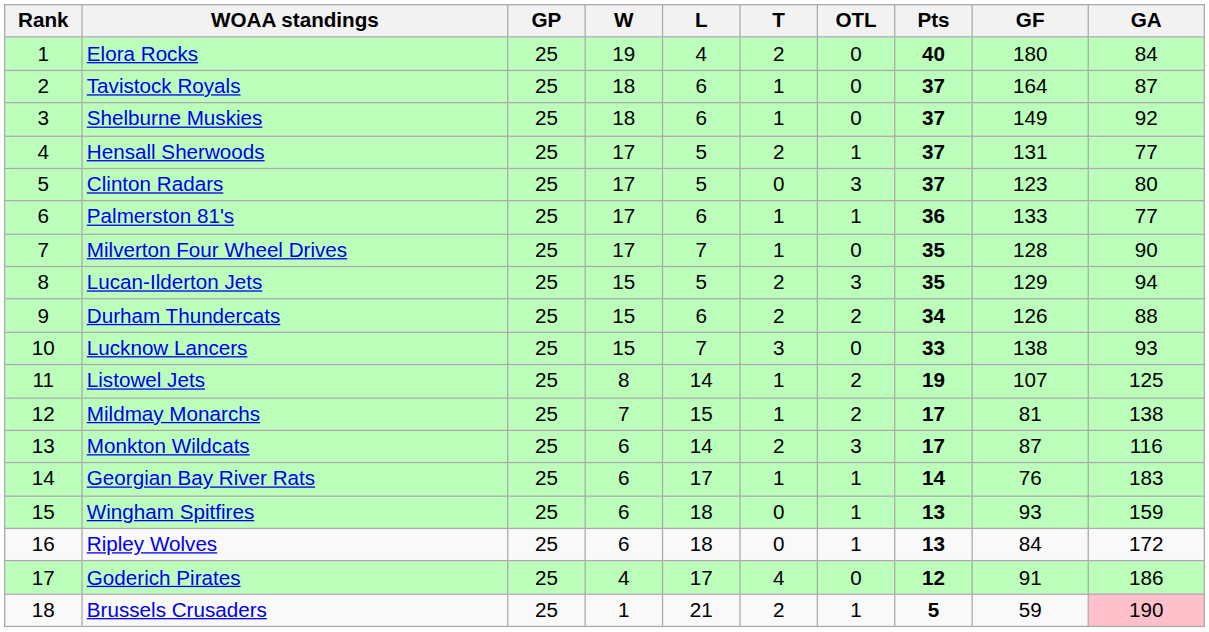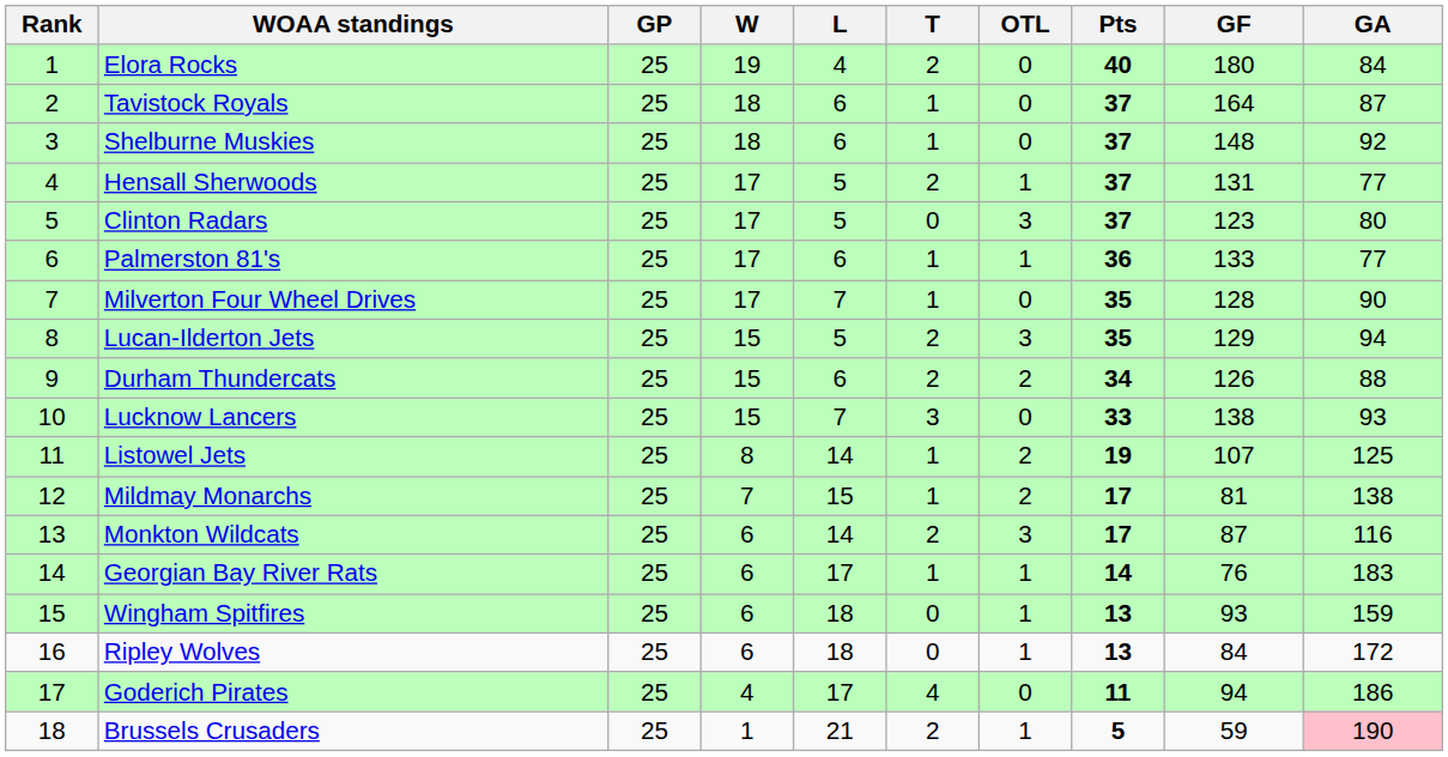 <table class="wikitable" style="text-align:center" width:50em">
 <tr>
 <th bgcolor="#DDDDFF" width="5%">Rank</th>
 <th bgcolor="#DDDDFF" width="27.5%">WOAA standings</th>
 <th bgcolor="#DDDDFF" width="5%">GP</th>
 <th bgcolor="#DDDDFF" width="5%">W</th>
 <th bgcolor="#DDDDFF" width="5%">L</th>
 <th bgcolor="#DDDDFF" width="5%">T</th>
 <th bgcolor="#DDDDFF" width="5%">OTL</th>
 <th bgcolor="#DDDDFF" width="5%">Pts</th>
 <th bgcolor="#DDDDFF" width="7.5%">GF</th>
 <th bgcolor="#DDDDFF" width="7.5%">GA</th>
 </tr>
 <tr bgcolor="#bbffbb">
 <td>1</td>
 <td align=left><a href='#'>Elora Rocks</a></td>
 <td>25</td>
 <td>19</td>
 <td>4</td>
 <td>2</td>
 <td>0</td>
 <td><strong>40</strong></td>
 <td>180</td>
 <td>84</td>
 </tr>
 <tr bgcolor="#bbffbb">
 <td>2</td>
 <td align=left><a href='#'>Tavistock Royals</a></td>
 <td>25</td>
 <td>18</td>
 <td>6</td>
 <td>1</td>
 <td>0</td>
 <td><strong>37</strong></td>
 <td>164</td>
 <td>87</td>
 </tr>
 <tr bgcolor="#bbffbb">
 <td>3</td>
 <td align=left><a href='#'>Shelburne Muskies</a></td>
 <td>25</td>
 <td>18</td>
 <td>6</td>
 <td>1</td>
 <td>0</td>
 <td><strong>37</strong></td>
-<td>149</td>
+<td>148</td>
 <td>92</td>
 </tr>
 <tr bgcolor="#bbffbb">
 <td>4</td>
 <td align=left><a href='#'>Hensall Sherwoods</a></td>
 <td>25</td>
 <td>17</td>
 <td>5</td>
 <td>2</td>
 <td>1</td>
 <td><strong>37</strong></td>
 <td>131</td>
 <td>77</td>
 </tr>
 <tr bgcolor="#bbffbb">
 <td>5</td>
 <td align=left><a href='#'>Clinton Radars</a></td>
 <td>25</td>
 <td>17</td>
 <td>5</td>
 <td>0</td>
 <td>3</td>
 <td><strong>37</strong></td>
 <td>123</td>
 <td>80</td>
 </tr>
 <tr bgcolor="#bbffbb">
 <td>6</td>
 <td align=left><a href='#'>Palmerston 81's</a></td>
 <td>25</td>
 <td>17</td>
 <td>6</td>
 <td>1</td>
 <td>1</td>
 <td><strong>36</strong></td>
 <td>133</td>
 <td>77</td>
 </tr>
 <tr bgcolor="#bbffbb">
 <td>7</td>
 <td align=left><a href='#'>Milverton Four Wheel Drives</a></td>
 <td>25</td>
 <td>17</td>
 <td>7</td>
 <td>1</td>
 <td>0</td>
 <td><strong>35</strong></td>
 <td>128</td>
 <td>90</td>
 </tr>
 <tr bgcolor="#bbffbb">
 <td>8</td>
 <td align=left><a href='#'>Lucan-Ilderton Jets</a></td>
 <td>25</td>
 <td>15</td>
 <td>5</td>
 <td>2</td>
 <td>3</td>
 <td><strong>35</strong></td>
 <td>129</td>
 <td>94</td>
 </tr>
 <tr bgcolor="#bbffbb">
 <td>9</td>
 <td align=left><a href='#'>Durham Thundercats</a></td>
 <td>25</td>
 <td>15</td>
 <td>6</td>
 <td>2</td>
 <td>2</td>
 <td><strong>34</strong></td>
 <td>126</td>
 <td>88</td>
 </tr>
 <tr bgcolor="#bbffbb">
 <td>10</td>
 <td align=left><a href='#'>Lucknow Lancers</a></td>
 <td>25</td>
 <td>15</td>
 <td>7</td>
 <td>3</td>
 <td>0</td>
 <td><strong>33</strong></td>
 <td>138</td>
 <td>93</td>
 </tr>
 <tr bgcolor="#bbffbb">
 <td>11</td>
 <td align=left><a href='#'>Listowel Jets</a></td>
 <td>25</td>
 <td>8</td>
 <td>14</td>
 <td>1</td>
 <td>2</td>
 <td><strong>19</strong></td>
 <td>107</td>
 <td>125</td>
 </tr>
 <tr bgcolor="#bbffbb">
 <td>12</td>
 <td align=left><a href='#'>Mildmay Monarchs</a></td>
 <td>25</td>
 <td>7</td>
 <td>15</td>
 <td>1</td>
 <td>2</td>
 <td><strong>17</strong></td>
 <td>81</td>
 <td>138</td>
 </tr>
 <tr bgcolor="#bbffbb">
 <td>13</td>
 <td align=left><a href='#'>Monkton Wildcats</a></td>
 <td>25</td>
 <td>6</td>
 <td>14</td>
 <td>2</td>
 <td>3</td>
 <td><strong>17</strong></td>
 <td>87</td>
 <td>116</td>
 </tr>
 <tr bgcolor="#bbffbb">
 <td>14</td>
 <td align=left><a href='#'>Georgian Bay River Rats</a></td>
 <td>25</td>
 <td>6</td>
 <td>17</td>
 <td>1</td>
 <td>1</td>
 <td><strong>14</strong></td>
 <td>76</td>
 <td>183</td>
 </tr>
 <tr bgcolor="#bbffbb">
 <td>15</td>
 <td align=left><a href='#'>Wingham Spitfires</a></td>
 <td>25</td>
 <td>6</td>
 <td>18</td>
 <td>0</td>
 <td>1</td>
 <td><strong>13</strong></td>
 <td>93</td>
 <td>159</td>
 </tr>
 <tr>
 <td>16</td>
 <td align=left><a href='#'>Ripley Wolves</a></td>
 <td>25</td>
 <td>6</td>
 <td>18</td>
 <td>0</td>
 <td>1</td>
 <td><strong>13</strong></td>
 <td>84</td>
 <td>172</td>
 </tr>
 <tr bgcolor="#bbffbb">
 <td>17</td>
 <td align=left><a href='#'>Goderich Pirates</a></td>
 <td>25</td>
 <td>4</td>
 <td>17</td>
 <td>4</td>
 <td>0</td>
-<td><strong>12</strong></td>
-<td>91</td>
+<td><strong>11</strong></td>
+<td>94</td>
 <td>186</td>
 </tr>
 <tr>
 <td>18</td>
 <td align=left><a href='#'>Brussels Crusaders</a></td>
 <td>25</td>
 <td>1</td>
 <td>21</td>
 <td>2</td>
 <td>1</td>
 <td><strong>5</strong></td>
 <td>59</td>
 <td style="background: pink;">190</td>
 </tr>
 </table>
